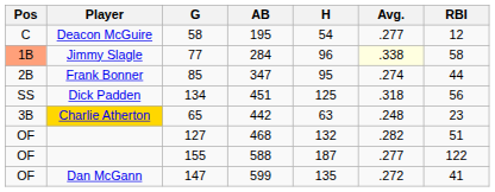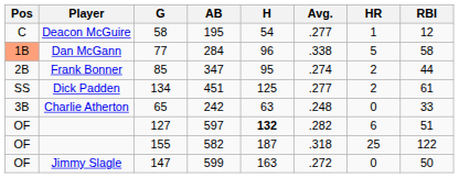 <table class="wikitable sortable">
 <tr>
 <th bgcolor="#DDDDFF" width="5%">Pos</th>
 <th bgcolor="#DDDDFF" width="16%">Player</th>
 <th bgcolor="#DDDDFF" width="9%">G</th>
 <th bgcolor="#DDDDFF" width="9%">AB</th>
 <th bgcolor="#DDDDFF" width="9%">H</th>
 <th bgcolor="#DDDDFF" width="9%">Avg.</th>
+<th bgcolor="#DDDDFF" width="9%">HR</th>
 <th bgcolor="#DDDDFF" width="9%">RBI</th>
 </tr>
 <tr align="center">
 <td>C</td>
 <td><a href='#'>Deacon McGuire</a></td>
 <td>58</td>
 <td>195</td>
 <td>54</td>
 <td>.277</td>
+<td>1</td>
 <td>12</td>
 </tr>
 <tr align=center>
 <td style="background: lightsalmon;">1B</td>
-<td><a href='#'>Jimmy Slagle</a></td>
+<td><a href='#'>Dan McGann</a></td>
 <td>77</td>
 <td>284</td>
 <td>96</td>
-<td style="background: lightyellow;">.338</td>
+<td>.338</td>
+<td>5</td>
 <td>58</td>
 </tr>
 <tr align=center>
 <td>2B</td>
 <td><a href='#'>Frank Bonner</a></td>
 <td>85</td>
 <td>347</td>
 <td>95</td>
 <td>.274</td>
+<td>2</td>
 <td>44</td>
 </tr>
 <tr align=center>
 <td>SS</td>
 <td><a href='#'>Dick Padden</a></td>
 <td>134</td>
 <td>451</td>
 <td>125</td>
-<td>.318</td>
-<td>56</td>
+<td>.277</td>
+<td>2</td>
+<td>61</td>
 </tr>
 <tr align=center>
 <td>3B</td>
-<td style="background: gold;"><a href='#'>Charlie Atherton</a></td>
+<td><a href='#'>Charlie Atherton</a></td>
 <td>65</td>
-<td>442</td>
+<td>242</td>
 <td>63</td>
 <td>.248</td>
-<td>23</td>
+<td>0</td>
+<td>33</td>
 </tr>
 <tr align=center>
 <td>OF</td>
 <td></td>
 <td>127</td>
-<td>468</td>
-<td>132</td>
+<td>597</td>
+<td><strong>132</strong></td>
 <td>.282</td>
+<td>6</td>
 <td>51</td>
 </tr>
 <tr align="center">
 <td>OF</td>
 <td></td>
 <td>155</td>
-<td>588</td>
+<td>582</td>
 <td>187</td>
-<td>.277</td>
+<td>.318</td>
+<td>25</td>
 <td>122</td>
 </tr>
 <tr align="center">
 <td>OF</td>
-<td><a href='#'>Dan McGann</a></td>
+<td><a href='#'>Jimmy Slagle</a></td>
 <td>147</td>
 <td>599</td>
-<td>135</td>
+<td>163</td>
 <td>.272</td>
-<td>41</td>
+<td>0</td>
+<td>50</td>
 </tr>
 </table>
